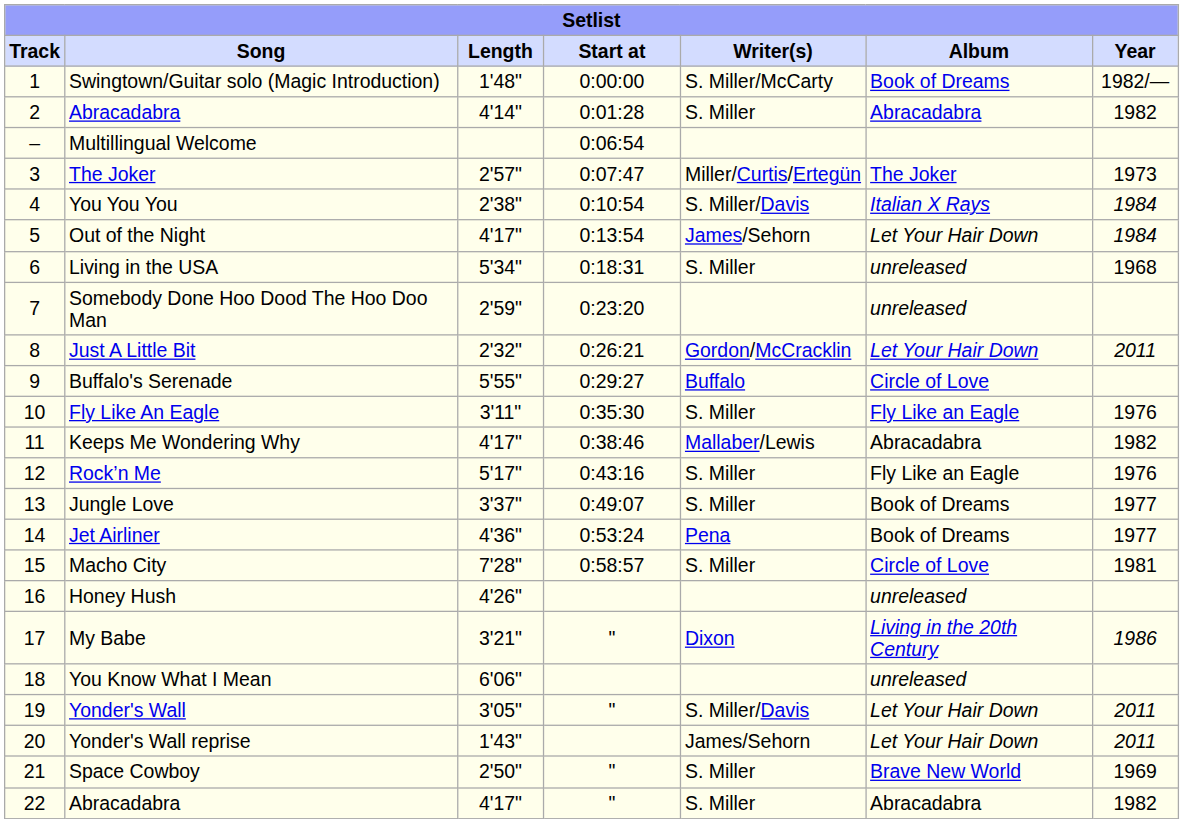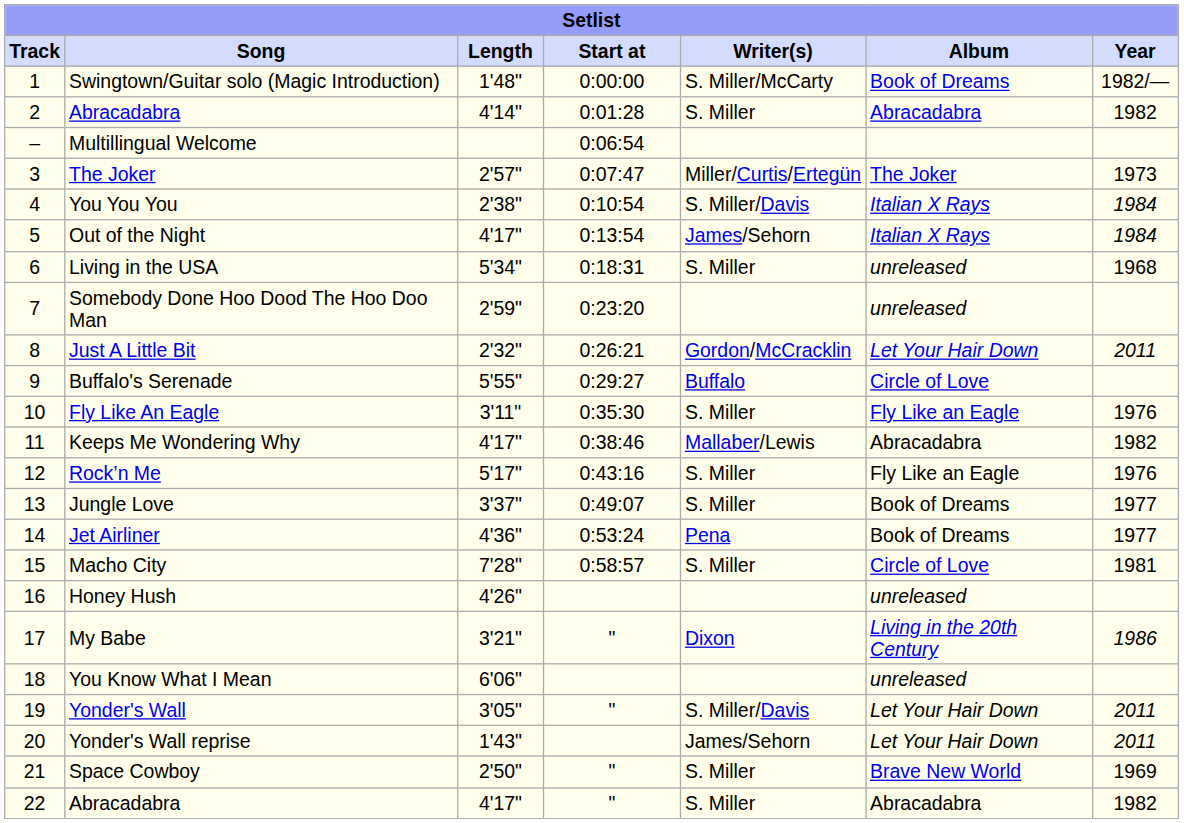 <table class="wikitable" style="font-size:95%; text-align:center; background:#FFFFEB">
 <tr>
 <td style="background:#959DFA;" width=20 colspan=7><strong>Setlist</strong></td>
 </tr>
 <tr>
 <th width=20 style=background:#D3DCFF>Track</th>
 <th width=300 style=background:#D3DCFF>Song</th>
 <th width=60 style=background:#D3DCFF>Length</th>
 <th width=100 style=background:#D3DCFF>Start at</th>
 <th width=125 style=background:#D3DCFF>Writer(s)</th>
 <th width=170 style=background:#D3DCFF>Album</th>
 <th width=60 style=background:#D3DCFF>Year</th>
 </tr>
 <tr>
 <td>1</td>
 <td align=left>Swingtown/Guitar solo (Magic Introduction)</td>
 <td>1'48"</td>
 <td>0:00:00</td>
 <td align=left>S. Miller/McCarty</td>
 <td align=left><a href='#'>Book of Dreams</a></td>
 <td>1982/—</td>
 </tr>
 <tr>
 <td>2</td>
 <td align=left><a href='#'>Abracadabra</a></td>
 <td>4'14"</td>
 <td>0:01:28</td>
 <td align=left>S. Miller</td>
 <td align=left><a href='#'>Abracadabra</a></td>
 <td>1982</td>
 </tr>
 <tr>
 <td>–</td>
 <td align=left>Multillingual Welcome</td>
 <td></td>
 <td>0:06:54</td>
 <td></td>
 <td></td>
 <td></td>
 </tr>
 <tr>
 <td>3</td>
 <td align=left><a href='#'>The Joker</a></td>
 <td>2'57"</td>
 <td>0:07:47</td>
 <td align=left>Miller/<a href='#'>Curtis</a>/<a href='#'>Ertegün</a></td>
 <td align=left><a href='#'>The Joker</a></td>
 <td>1973</td>
 </tr>
 <tr>
 <td>4</td>
 <td align=left>You You You</td>
 <td>2'38"</td>
 <td>0:10:54</td>
 <td align=left>S. Miller/<a href='#'>Davis</a></td>
 <td align=left><em><a href='#'>Italian X Rays</a></em></td>
 <td><em>1984</em></td>
 </tr>
 <tr>
 <td>5</td>
 <td align=left>Out of the Night</td>
 <td>4'17"</td>
 <td>0:13:54</td>
 <td align=left><a href='#'>James</a>/Sehorn</td>
-<td align=left><em>Let Your Hair Down </em></td>
+<td align=left><em><a href='#'>Italian X Rays</a></em></td>
 <td><em>1984 </em></td>
 </tr>
 <tr>
 <td>6</td>
 <td align=left>Living in the USA</td>
 <td>5'34"</td>
 <td>0:18:31</td>
 <td align=left>S. Miller</td>
 <td align=left><em>unreleased </em></td>
 <td>1968</td>
 </tr>
 <tr>
 <td>7</td>
 <td align=left>Somebody Done Hoo Dood The Hoo Doo Man</td>
 <td>2'59"</td>
 <td>0:23:20</td>
 <td align=left></td>
 <td align=left><em>unreleased </em></td>
 <td></td>
 </tr>
 <tr>
 <td>8</td>
 <td align=left><a href='#'>Just A Little Bit</a></td>
 <td>2'32"</td>
 <td>0:26:21</td>
 <td align=left><a href='#'>Gordon</a>/<a href='#'>McCracklin</a></td>
 <td align=left><em><a href='#'>Let Your Hair Down</a></em></td>
 <td><em>2011</em></td>
 </tr>
 <tr>
 <td>9</td>
 <td align=left>Buffalo's Serenade</td>
 <td>5'55"</td>
 <td>0:29:27</td>
 <td align=left><a href='#'>Buffalo</a></td>
 <td align=left><a href='#'>Circle of Love</a></td>
 <td></td>
 </tr>
 <tr>
 <td>10</td>
 <td align=left><a href='#'>Fly Like An Eagle</a></td>
 <td>3'11"</td>
 <td>0:35:30</td>
 <td align=left>S. Miller</td>
 <td align=left><a href='#'>Fly Like an Eagle</a></td>
 <td>1976</td>
 </tr>
 <tr>
 <td>11</td>
 <td align=left>Keeps Me Wondering Why</td>
 <td>4'17"</td>
 <td>0:38:46</td>
 <td align=left><a href='#'>Mallaber</a>/Lewis</td>
 <td align=left>Abracadabra</td>
 <td>1982</td>
 </tr>
 <tr>
 <td>12</td>
 <td align=left><a href='#'>Rock’n Me</a></td>
 <td>5'17"</td>
 <td>0:43:16</td>
 <td align=left>S. Miller</td>
 <td align=left>Fly Like an Eagle</td>
 <td>1976</td>
 </tr>
 <tr>
 <td>13</td>
 <td align=left>Jungle Love</td>
 <td>3'37"</td>
 <td>0:49:07</td>
 <td align=left>S. Miller</td>
 <td align=left>Book of Dreams</td>
 <td>1977</td>
 </tr>
 <tr>
 <td>14</td>
 <td align=left><a href='#'>Jet Airliner</a></td>
 <td>4'36"</td>
 <td>0:53:24</td>
 <td align=left><a href='#'>Pena</a></td>
 <td align=left>Book of Dreams</td>
 <td>1977</td>
 </tr>
 <tr>
 <td>15</td>
 <td align=left>Macho City</td>
 <td>7'28"</td>
 <td>0:58:57</td>
 <td align=left>S. Miller</td>
 <td align=left><a href='#'>Circle of Love</a></td>
 <td>1981</td>
 </tr>
 <tr>
 <td>16</td>
 <td align=left>Honey Hush</td>
 <td>4'26"</td>
 <td></td>
 <td align=left></td>
 <td align=left><em>unreleased </em></td>
 <td></td>
 </tr>
 <tr>
 <td>17</td>
 <td align=left>My Babe</td>
 <td>3'21"</td>
 <td>"</td>
 <td align=left><a href='#'>Dixon</a></td>
 <td align=left><em><a href='#'>Living in the 20th Century</a></em></td>
 <td><em>1986</em></td>
 </tr>
 <tr>
 <td>18</td>
 <td align=left>You Know What I Mean</td>
 <td>6'06"</td>
 <td></td>
 <td></td>
 <td align=left><em>unreleased </em></td>
 <td></td>
 </tr>
 <tr>
 <td>19</td>
 <td align=left><a href='#'>Yonder's Wall</a></td>
 <td>3'05"</td>
 <td>"</td>
 <td align=left>S. Miller/<a href='#'>Davis</a></td>
 <td align=left><em>Let Your Hair Down </em></td>
 <td><em>2011</em></td>
 </tr>
 <tr>
 <td>20</td>
 <td align=left>Yonder's Wall reprise</td>
 <td>1'43"</td>
 <td></td>
 <td align=left>James/Sehorn</td>
 <td align=left><em>Let Your Hair Down </em></td>
 <td><em>2011 </em></td>
 </tr>
 <tr>
 <td>21</td>
 <td align=left>Space Cowboy</td>
 <td>2'50"</td>
 <td>"</td>
 <td align=left>S. Miller</td>
 <td align=left><a href='#'>Brave New World</a></td>
 <td>1969</td>
 </tr>
 <tr>
 <td>22</td>
 <td align=left>Abracadabra</td>
 <td>4'17"</td>
 <td>"</td>
 <td align=left>S. Miller</td>
 <td align=left>Abracadabra</td>
 <td>1982</td>
 </tr>
 </table>
